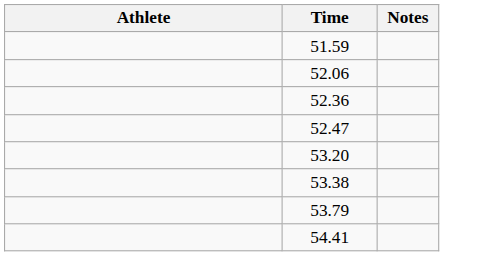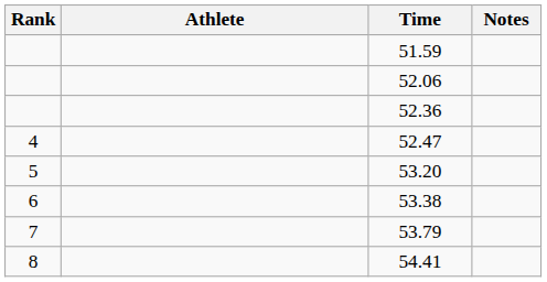 <table class="wikitable" style="text-align:center">
 <tr>
+<th width=40>Rank</th>
 <th width=250>Athlete</th>
 <th width=80>Time</th>
 <th width=50>Notes</th>
 </tr>
 <tr>
+<td></td>
 <td align=left></td>
 <td>51.59</td>
 <td></td>
 </tr>
 <tr>
+<td></td>
 <td align=left></td>
 <td>52.06</td>
 <td></td>
 </tr>
 <tr>
+<td></td>
 <td align=left></td>
 <td>52.36</td>
 <td></td>
 </tr>
 <tr>
+<td>4</td>
 <td align=left></td>
 <td>52.47</td>
 <td></td>
 </tr>
 <tr>
+<td>5</td>
 <td align=left></td>
 <td>53.20</td>
 <td></td>
 </tr>
 <tr>
+<td>6</td>
 <td align=left></td>
 <td>53.38</td>
 <td></td>
 </tr>
 <tr>
+<td>7</td>
 <td align=left></td>
 <td>53.79</td>
 <td></td>
 </tr>
 <tr>
+<td>8</td>
 <td align=left></td>
 <td>54.41</td>
 <td></td>
 </tr>
 </table>
